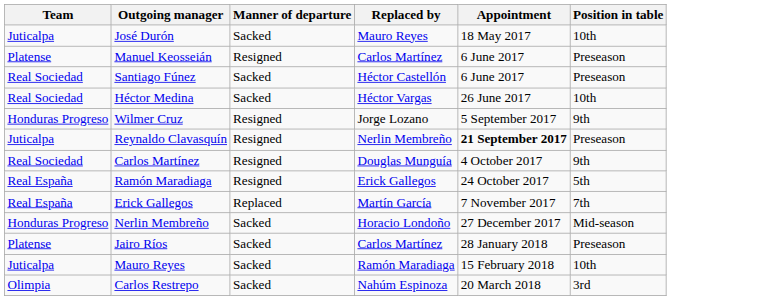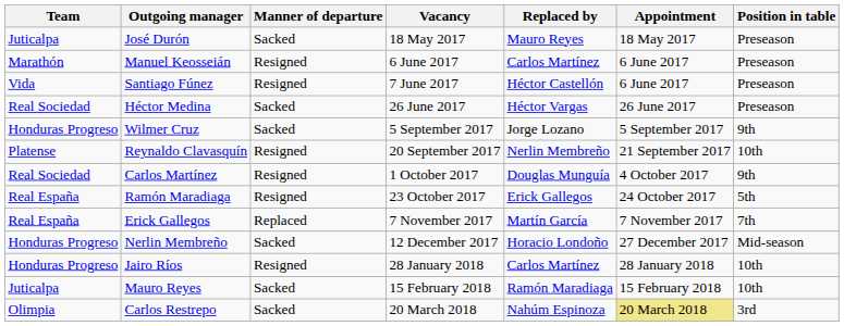 <table class="wikitable">
 <tr>
 <th>Team</th>
 <th>Outgoing manager</th>
 <th>Manner of departure</th>
+<th>Vacancy</th>
 <th>Replaced by</th>
 <th>Appointment</th>
 <th>Position in table</th>
 </tr>
 <tr>
 <td><a href='#'>Juticalpa</a></td>
 <td> <a href='#'>José Durón</a></td>
 <td>Sacked</td>
+<td>18 May 2017</td>
 <td> <a href='#'>Mauro Reyes</a></td>
 <td>18 May 2017</td>
-<td>10th</td>
+<td>Preseason</td>
 </tr>
 <tr>
-<td><a href='#'>Platense</a></td>
+<td><a href='#'>Marathón</a></td>
 <td> <a href='#'>Manuel Keosseián</a></td>
 <td>Resigned</td>
+<td>6 June 2017</td>
 <td> <a href='#'>Carlos Martínez</a></td>
 <td>6 June 2017</td>
 <td>Preseason</td>
 </tr>
 <tr>
-<td><a href='#'>Real Sociedad</a></td>
+<td><a href='#'>Vida</a></td>
 <td> <a href='#'>Santiago Fúnez</a></td>
-<td>Sacked</td>
+<td>Resigned</td>
+<td>7 June 2017</td>
 <td> <a href='#'>Héctor Castellón</a></td>
 <td>6 June 2017</td>
 <td>Preseason</td>
 </tr>
 <tr>
 <td><a href='#'>Real Sociedad</a></td>
 <td> <a href='#'>Héctor Medina</a></td>
 <td>Sacked</td>
+<td>26 June 2017</td>
 <td> <a href='#'>Héctor Vargas</a></td>
 <td>26 June 2017</td>
-<td>10th</td>
+<td>Preseason</td>
 </tr>
 <tr>
 <td><a href='#'>Honduras Progreso</a></td>
 <td> <a href='#'>Wilmer Cruz</a></td>
-<td>Resigned</td>
+<td>Sacked</td>
+<td>5 September 2017</td>
 <td> Jorge Lozano</td>
 <td>5 September 2017</td>
 <td>9th</td>
 </tr>
 <tr>
-<td><a href='#'>Juticalpa</a></td>
+<td><a href='#'>Platense</a></td>
 <td> <a href='#'>Reynaldo Clavasquín</a></td>
 <td>Resigned</td>
+<td>20 September 2017</td>
 <td> <a href='#'>Nerlin Membreño</a></td>
-<td><strong>21 September 2017</strong></td>
-<td>Preseason</td>
+<td>21 September 2017</td>
+<td>10th</td>
 </tr>
 <tr>
 <td><a href='#'>Real Sociedad</a></td>
 <td> <a href='#'>Carlos Martínez</a></td>
 <td>Resigned</td>
+<td>1 October 2017</td>
 <td> <a href='#'>Douglas Munguía</a></td>
 <td>4 October 2017</td>
 <td>9th</td>
 </tr>
 <tr>
 <td><a href='#'>Real España</a></td>
 <td> <a href='#'>Ramón Maradiaga</a></td>
 <td>Resigned</td>
+<td>23 October 2017</td>
 <td> <a href='#'>Erick Gallegos</a></td>
 <td>24 October 2017</td>
 <td>5th</td>
 </tr>
 <tr>
 <td><a href='#'>Real España</a></td>
 <td> <a href='#'>Erick Gallegos</a></td>
 <td>Replaced</td>
+<td>7 November 2017</td>
 <td> <a href='#'>Martín García</a></td>
 <td>7 November 2017</td>
 <td>7th</td>
 </tr>
 <tr>
 <td><a href='#'>Honduras Progreso</a></td>
 <td> <a href='#'>Nerlin Membreño</a></td>
 <td>Sacked</td>
+<td>12 December 2017</td>
 <td> <a href='#'>Horacio Londoño</a></td>
 <td>27 December 2017</td>
 <td>Mid-season</td>
 </tr>
 <tr>
-<td><a href='#'>Platense</a></td>
+<td><a href='#'>Honduras Progreso</a></td>
 <td> <a href='#'>Jairo Ríos</a></td>
-<td>Sacked</td>
+<td>Resigned</td>
+<td>28 January 2018</td>
 <td> <a href='#'>Carlos Martínez</a></td>
 <td>28 January 2018</td>
-<td>Preseason</td>
+<td>10th</td>
 </tr>
 <tr>
 <td><a href='#'>Juticalpa</a></td>
 <td> <a href='#'>Mauro Reyes</a></td>
 <td>Sacked</td>
+<td>15 February 2018</td>
 <td> <a href='#'>Ramón Maradiaga</a></td>
 <td>15 February 2018</td>
 <td>10th</td>
 </tr>
 <tr>
 <td><a href='#'>Olimpia</a></td>
 <td> <a href='#'>Carlos Restrepo</a></td>
 <td>Sacked</td>
+<td>20 March 2018</td>
 <td> <a href='#'>Nahúm Espinoza</a></td>
-<td>20 March 2018</td>
+<td style="background: khaki;">20 March 2018</td>
 <td>3rd</td>
 </tr>
 </table>
